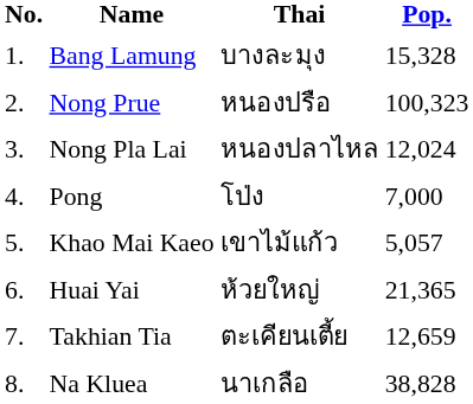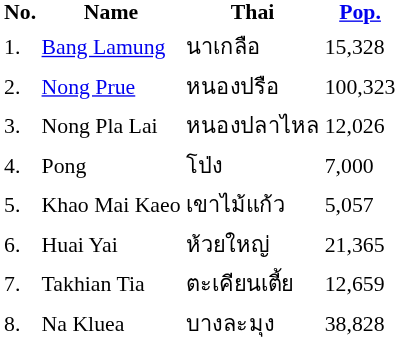 <table>
 <tr>
 <th>No.</th>
 <th>Name</th>
 <th>Thai</th>
 <th><a href='#'>Pop.</a></th>
 </tr>
 <tr>
 <td>1.</td>
 <td><a href='#'>Bang Lamung</a></td>
-<td>บางละมุง</td>
+<td>นาเกลือ</td>
 <td>15,328</td>
 </tr>
 <tr>
 <td>2.</td>
 <td><a href='#'>Nong Prue</a></td>
 <td>หนองปรือ</td>
 <td>100,323</td>
 </tr>
 <tr>
 <td>3.</td>
 <td>Nong Pla Lai</td>
 <td>หนองปลาไหล</td>
-<td>12,024</td>
+<td>12,026</td>
 </tr>
 <tr>
 <td>4.</td>
 <td>Pong</td>
 <td>โป่ง</td>
 <td>7,000</td>
 </tr>
 <tr>
 <td>5.</td>
 <td>Khao Mai Kaeo</td>
 <td>เขาไม้แก้ว</td>
 <td>5,057</td>
 </tr>
 <tr>
 <td>6.</td>
 <td>Huai Yai</td>
 <td>ห้วยใหญ่</td>
 <td>21,365</td>
 </tr>
 <tr>
 <td>7.</td>
 <td>Takhian Tia</td>
 <td>ตะเคียนเตี้ย</td>
 <td>12,659</td>
 </tr>
 <tr>
 <td>8.</td>
 <td>Na Kluea</td>
-<td>นาเกลือ</td>
+<td>บางละมุง</td>
 <td>38,828</td>
 </tr>
 </table>
